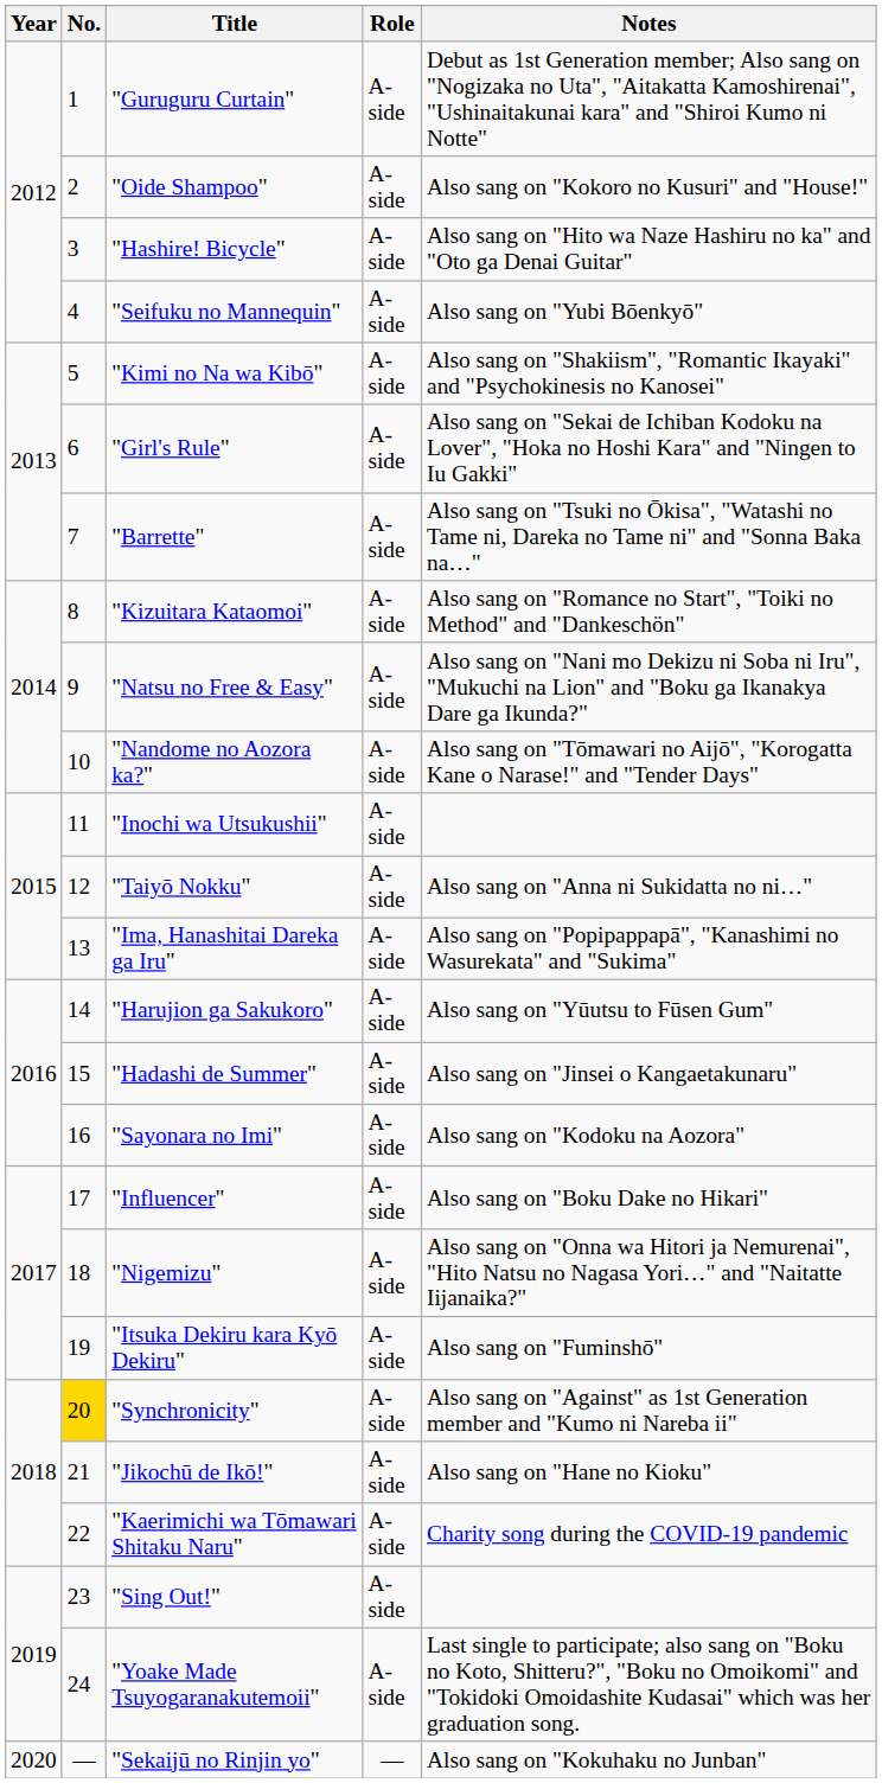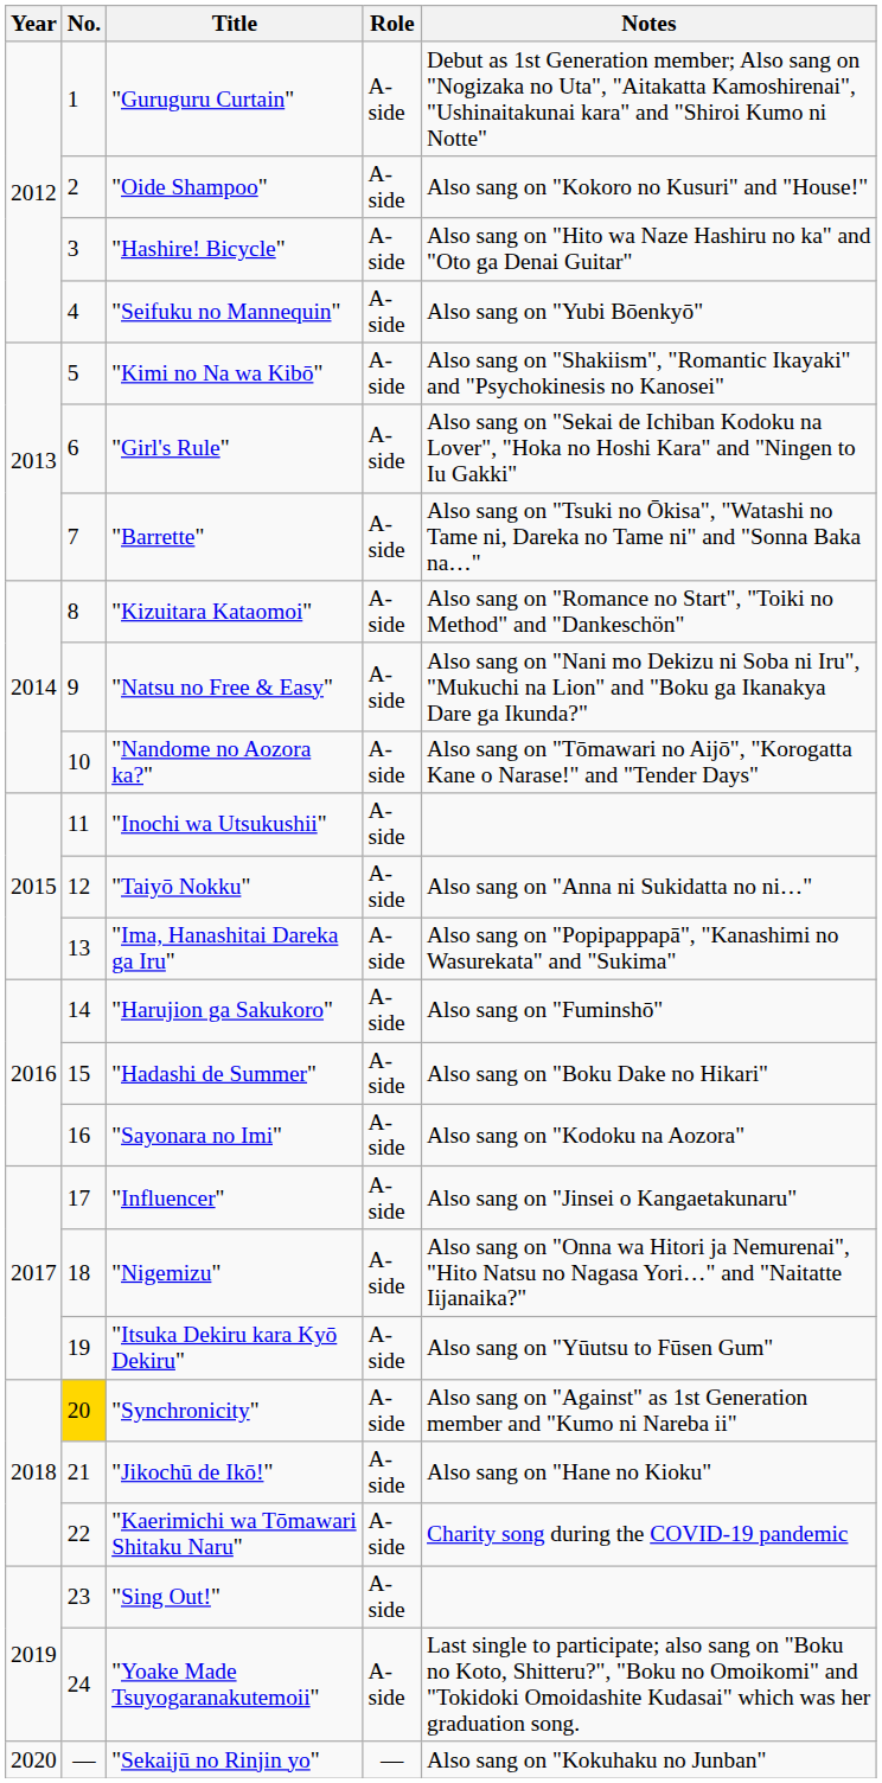 <table class="wikitable sortable">
 <tr>
 <th>Year</th>
 <th data-sort-type="number">No.</th>
 <th>Title</th>
 <th class="unsortable">Role</th>
 <th class="unsortable">Notes</th>
 </tr>
 <tr>
 <td rowspan="4">2012</td>
 <td>1</td>
 <td>"<a href='#'>Guruguru Curtain</a>"</td>
 <td>A-side</td>
 <td>Debut as 1st Generation member; Also sang on "Nogizaka no Uta", "Aitakatta Kamoshirenai", "Ushinaitakunai kara" and "Shiroi Kumo ni Notte"</td>
 </tr>
 <tr>
 <td>2</td>
 <td>"<a href='#'>Oide Shampoo</a>"</td>
 <td>A-side</td>
 <td>Also sang on "Kokoro no Kusuri" and "House!"</td>
 </tr>
 <tr>
 <td>3</td>
 <td>"<a href='#'>Hashire! Bicycle</a>"</td>
 <td>A-side</td>
 <td>Also sang on "Hito wa Naze Hashiru no ka" and "Oto ga Denai Guitar"</td>
 </tr>
 <tr>
 <td>4</td>
 <td>"<a href='#'>Seifuku no Mannequin</a>"</td>
 <td>A-side</td>
 <td>Also sang on "Yubi Bōenkyō"</td>
 </tr>
 <tr>
 <td rowspan="3">2013</td>
 <td>5</td>
 <td>"<a href='#'>Kimi no Na wa Kibō</a>"</td>
 <td>A-side</td>
 <td>Also sang on "Shakiism", "Romantic Ikayaki" and "Psychokinesis no Kanosei"</td>
 </tr>
 <tr>
 <td>6</td>
 <td>"<a href='#'>Girl's Rule</a>"</td>
 <td>A-side</td>
 <td>Also sang on "Sekai de Ichiban Kodoku na Lover", "Hoka no Hoshi Kara" and "Ningen to Iu Gakki"</td>
 </tr>
 <tr>
 <td>7</td>
 <td>"<a href='#'>Barrette</a>"</td>
 <td>A-side</td>
 <td>Also sang on "Tsuki no Ōkisa", "Watashi no Tame ni, Dareka no Tame ni" and "Sonna Baka na…"</td>
 </tr>
 <tr>
 <td rowspan="3">2014</td>
 <td>8</td>
 <td>"<a href='#'>Kizuitara Kataomoi</a>"</td>
 <td>A-side</td>
 <td>Also sang on "Romance no Start", "Toiki no Method" and "Dankeschön"</td>
 </tr>
 <tr>
 <td>9</td>
 <td>"<a href='#'>Natsu no Free & Easy</a>"</td>
 <td>A-side</td>
 <td>Also sang on "Nani mo Dekizu ni Soba ni Iru", "Mukuchi na Lion" and "Boku ga Ikanakya Dare ga Ikunda?"</td>
 </tr>
 <tr>
 <td>10</td>
 <td>"<a href='#'>Nandome no Aozora ka?</a>"</td>
 <td>A-side</td>
 <td>Also sang on "Tōmawari no Aijō", "Korogatta Kane o Narase!" and "Tender Days"</td>
 </tr>
 <tr>
 <td rowspan="3">2015</td>
 <td>11</td>
 <td>"<a href='#'>Inochi wa Utsukushii</a>"</td>
 <td>A-side</td>
 <td></td>
 </tr>
 <tr>
 <td>12</td>
 <td>"<a href='#'>Taiyō Nokku</a>"</td>
 <td>A-side</td>
 <td>Also sang on "Anna ni Sukidatta no ni…"</td>
 </tr>
 <tr>
 <td>13</td>
 <td>"<a href='#'>Ima, Hanashitai Dareka ga Iru</a>"</td>
 <td>A-side</td>
 <td>Also sang on "Popipappapā", "Kanashimi no Wasurekata" and "Sukima"</td>
 </tr>
 <tr>
 <td rowspan="3">2016</td>
 <td>14</td>
 <td>"<a href='#'>Harujion ga Sakukoro</a>"</td>
 <td>A-side</td>
-<td>Also sang on "Yūutsu to Fūsen Gum"</td>
+<td>Also sang on "Fuminshō"</td>
 </tr>
 <tr>
 <td>15</td>
 <td>"<a href='#'>Hadashi de Summer</a>"</td>
 <td>A-side</td>
-<td>Also sang on "Jinsei o Kangaetakunaru"</td>
+<td>Also sang on "Boku Dake no Hikari"</td>
 </tr>
 <tr>
 <td>16</td>
 <td>"<a href='#'>Sayonara no Imi</a>"</td>
 <td>A-side</td>
 <td>Also sang on "Kodoku na Aozora"</td>
 </tr>
 <tr>
 <td rowspan="3">2017</td>
 <td>17</td>
 <td>"<a href='#'>Influencer</a>"</td>
 <td>A-side</td>
-<td>Also sang on "Boku Dake no Hikari"</td>
+<td>Also sang on "Jinsei o Kangaetakunaru"</td>
 </tr>
 <tr>
 <td>18</td>
 <td>"<a href='#'>Nigemizu</a>"</td>
 <td>A-side</td>
 <td>Also sang on "Onna wa Hitori ja Nemurenai", "Hito Natsu no Nagasa Yori…" and "Naitatte Iijanaika?"</td>
 </tr>
 <tr>
 <td>19</td>
 <td>"<a href='#'>Itsuka Dekiru kara Kyō Dekiru</a>"</td>
 <td>A-side</td>
-<td>Also sang on "Fuminshō"</td>
+<td>Also sang on "Yūutsu to Fūsen Gum"</td>
 </tr>
 <tr>
 <td rowspan="3">2018</td>
 <td style="background: gold;">20</td>
 <td>"<a href='#'>Synchronicity</a>"</td>
 <td>A-side</td>
 <td>Also sang on "Against" as 1st Generation member and "Kumo ni Nareba ii"</td>
 </tr>
 <tr>
 <td>21</td>
 <td>"<a href='#'>Jikochū de Ikō!</a>"</td>
 <td>A-side</td>
 <td>Also sang on "Hane no Kioku"</td>
 </tr>
 <tr>
 <td>22</td>
 <td>"<a href='#'>Kaerimichi wa Tōmawari Shitaku Naru</a>"</td>
 <td>A-side</td>
 <td><a href='#'>Charity song</a> during the <a href='#'>COVID-19 pandemic</a></td>
 </tr>
 <tr>
 <td rowspan="2">2019</td>
 <td>23</td>
 <td>"<a href='#'>Sing Out!</a>"</td>
 <td>A-side</td>
 <td></td>
 </tr>
 <tr>
 <td>24</td>
 <td>"<a href='#'>Yoake Made Tsuyogaranakutemoii</a>"</td>
 <td>A-side</td>
 <td>Last single to participate; also sang on "Boku no Koto, Shitteru?", "Boku no Omoikomi" and "Tokidoki Omoidashite Kudasai" which was her graduation song.</td>
 </tr>
 <tr>
 <td>2020</td>
 <td align="center">—</td>
 <td>"<a href='#'>Sekaijū no Rinjin yo</a>"</td>
 <td align="center">—</td>
 <td>Also sang on "Kokuhaku no Junban"</td>
 </tr>
 </table>
